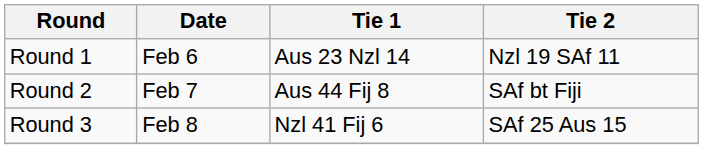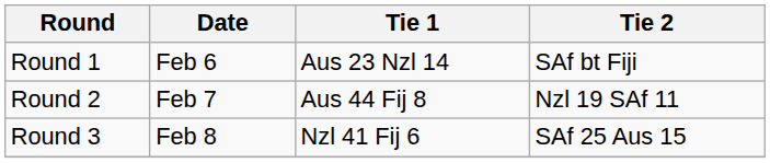 <table class="wikitable" style="font-size: 100%">
 <tr>
 <th width=90>Round</th>
 <th width=90>Date</th>
 <th width=150>Tie 1</th>
 <th width=150>Tie 2</th>
 </tr>
 <tr>
 <td>Round 1</td>
 <td>Feb 6</td>
 <td>Aus 23 Nzl 14</td>
-<td>Nzl 19 SAf 11</td>
+<td>SAf bt Fiji</td>
 </tr>
 <tr>
 <td>Round 2</td>
 <td>Feb 7</td>
 <td>Aus 44 Fij 8</td>
-<td>SAf bt Fiji</td>
+<td>Nzl 19 SAf 11</td>
 </tr>
 <tr>
 <td>Round 3</td>
 <td>Feb 8</td>
 <td>Nzl 41 Fij 6</td>
 <td>SAf 25 Aus 15</td>
 </tr>
 <tr>
 </tr>
 </table>
